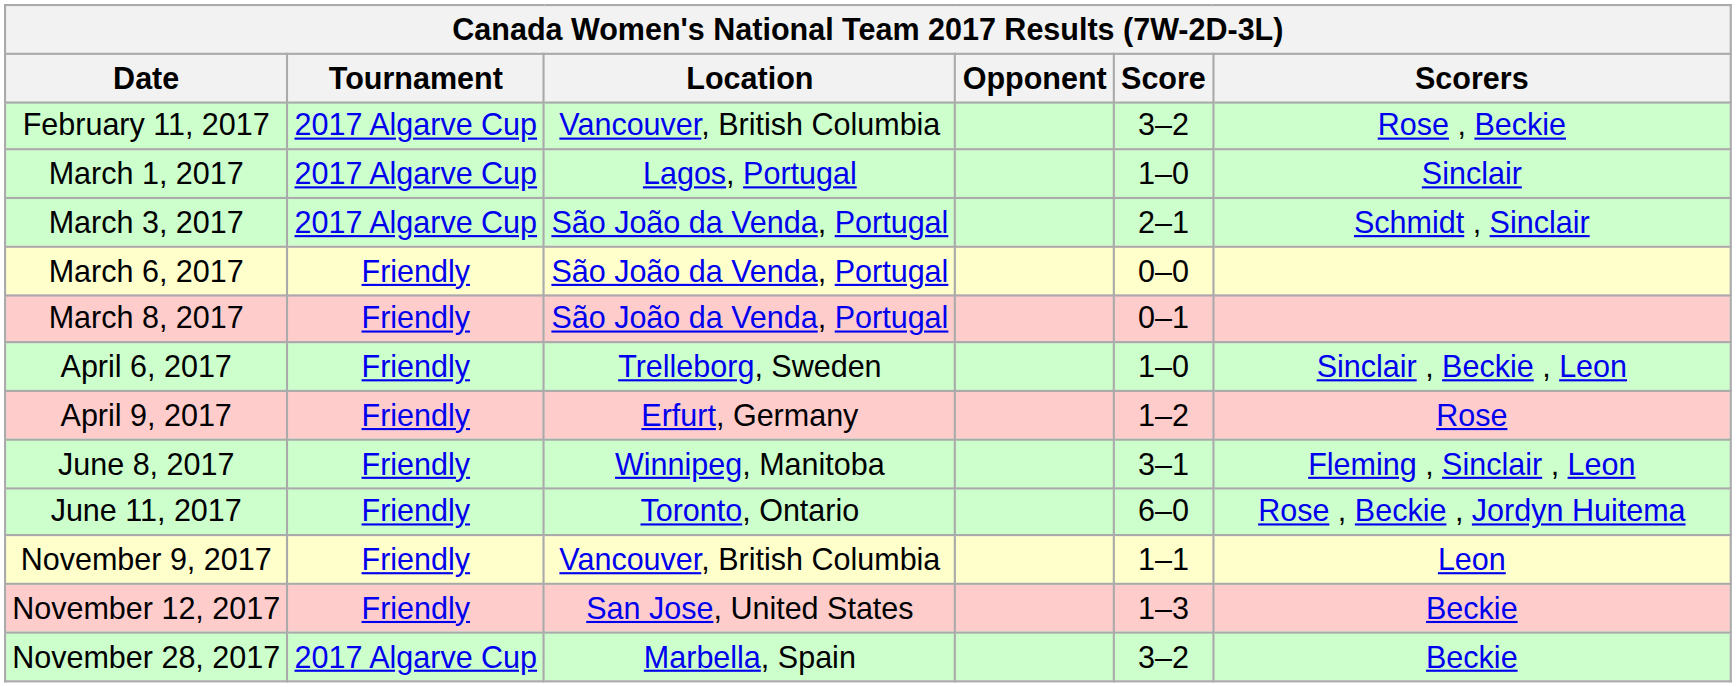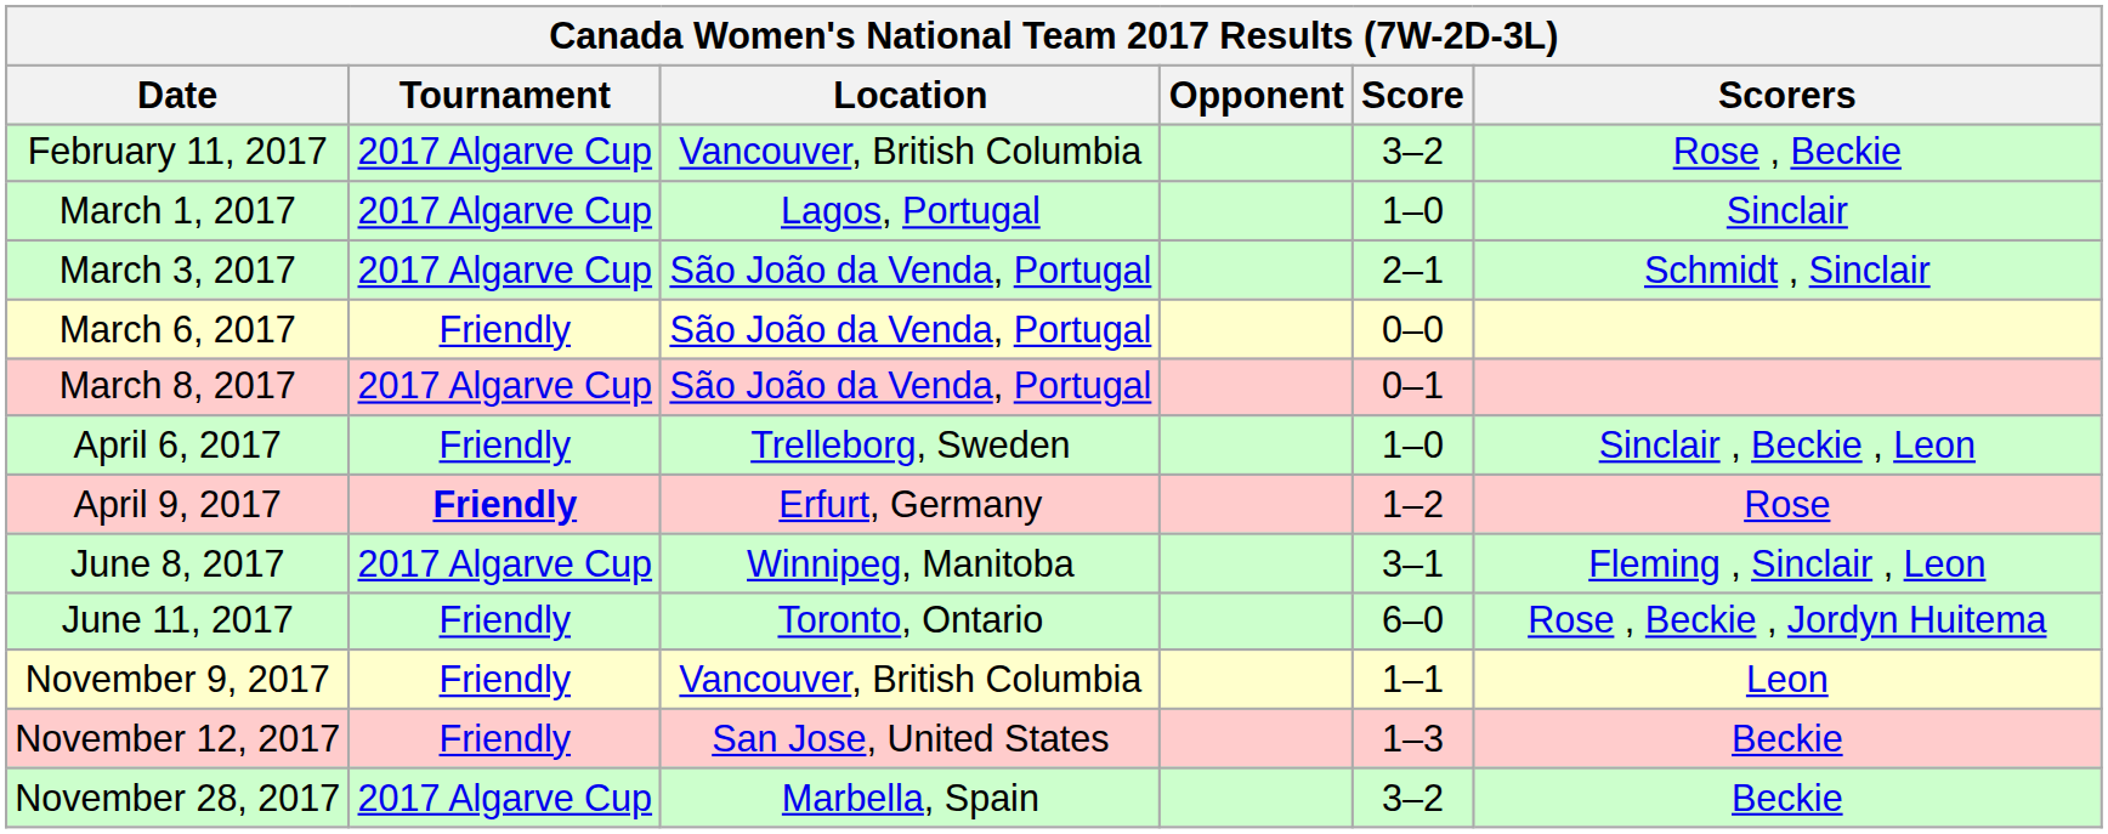 <table class="wikitable collapsible collapsed" style="font-size:90%">
 <tr>
 <th colspan="6"><strong>Canada Women's National Team 2017 Results (7W-2D-3L)</strong></th>
 </tr>
 <tr>
 <th>Date</th>
 <th>Tournament</th>
 <th>Location</th>
 <th>Opponent</th>
 <th>Score</th>
 <th width=30%>Scorers</th>
 </tr>
 <tr style="background:#cfc;">
 <td style="text-align: center;">February 11, 2017</td>
 <td style="text-align: center;"><a href='#'>2017 Algarve Cup</a></td>
 <td style="text-align: center;"><a href='#'>Vancouver</a>, British Columbia</td>
 <td></td>
 <td style="text-align: center;">3–2</td>
 <td style="text-align: center;"><a href='#'>Rose</a> , <a href='#'>Beckie</a> </td>
 </tr>
 <tr style="background:#cfc;">
 <td style="text-align: center;">March 1, 2017</td>
 <td style="text-align: center;"><a href='#'>2017 Algarve Cup</a></td>
 <td style="text-align: center;"><a href='#'>Lagos</a>, <a href='#'>Portugal</a></td>
 <td></td>
 <td style="text-align: center;">1–0</td>
 <td style="text-align: center;"><a href='#'>Sinclair</a> </td>
 </tr>
 <tr style="background:#cfc;">
 <td style="text-align: center;">March 3, 2017</td>
 <td style="text-align: center;"><a href='#'>2017 Algarve Cup</a></td>
 <td style="text-align: center;"><a href='#'>São João da Venda</a>, <a href='#'>Portugal</a></td>
 <td></td>
 <td style="text-align: center;">2–1</td>
 <td style="text-align: center;"><a href='#'>Schmidt</a> , <a href='#'>Sinclair</a> </td>
 </tr>
 <tr style="background:#ffc;">
 <td style="text-align: center;">March 6, 2017</td>
 <td style="text-align: center;"><a href='#'>Friendly</a></td>
 <td style="text-align: center;"><a href='#'>São João da Venda</a>, <a href='#'>Portugal</a></td>
 <td></td>
 <td style="text-align: center;">0–0</td>
 <td style="text-align: center;"></td>
 </tr>
 <tr style="background:#fcc;">
 <td style="text-align: center;">March 8, 2017</td>
-<td style="text-align: center;"><a href='#'>Friendly</a></td>
+<td style="text-align: center;"><a href='#'>2017 Algarve Cup</a></td>
 <td style="text-align: center;"><a href='#'>São João da Venda</a>, <a href='#'>Portugal</a></td>
 <td></td>
 <td style="text-align: center;">0–1</td>
 <td style="text-align: center;"></td>
 </tr>
 <tr style="background:#cfc;">
 <td style="text-align: center;">April 6, 2017</td>
 <td style="text-align: center;"><a href='#'>Friendly</a></td>
 <td style="text-align: center;"><a href='#'>Trelleborg</a>, Sweden</td>
 <td></td>
 <td style="text-align: center;">1–0</td>
 <td style="text-align: center;"><a href='#'>Sinclair</a> , <a href='#'>Beckie</a> , <a href='#'>Leon</a> </td>
 </tr>
 <tr style="background:#fcc;">
 <td style="text-align: center;">April 9, 2017</td>
-<td style="text-align: center;"><a href='#'>Friendly</a></td>
+<td style="text-align: center;"><strong><a href='#'>Friendly</a></strong></td>
 <td style="text-align: center;"><a href='#'>Erfurt</a>, Germany</td>
 <td></td>
 <td style="text-align: center;">1–2</td>
 <td style="text-align: center;"><a href='#'>Rose</a> </td>
 </tr>
 <tr style="background:#cfc;">
 <td style="text-align: center;">June 8, 2017</td>
-<td style="text-align: center;"><a href='#'>Friendly</a></td>
+<td style="text-align: center;"><a href='#'>2017 Algarve Cup</a></td>
 <td style="text-align: center;"><a href='#'>Winnipeg</a>, Manitoba</td>
 <td></td>
 <td style="text-align: center;">3–1</td>
 <td style="text-align: center;"><a href='#'>Fleming</a> , <a href='#'>Sinclair</a> , <a href='#'>Leon</a> </td>
 </tr>
 <tr style="background:#cfc;">
 <td style="text-align: center;">June 11, 2017</td>
 <td style="text-align: center;"><a href='#'>Friendly</a></td>
 <td style="text-align: center;"><a href='#'>Toronto</a>, Ontario</td>
 <td></td>
 <td style="text-align: center;">6–0</td>
 <td style="text-align: center;"><a href='#'>Rose</a> , <a href='#'>Beckie</a> , <a href='#'>Jordyn Huitema</a> </td>
 </tr>
 <tr style="background:#ffc;">
 <td style="text-align: center;">November 9, 2017</td>
 <td style="text-align: center;"><a href='#'>Friendly</a></td>
 <td style="text-align: center;"><a href='#'>Vancouver</a>, British Columbia</td>
 <td></td>
 <td style="text-align: center;">1–1</td>
 <td style="text-align: center;"><a href='#'>Leon</a> </td>
 </tr>
 <tr style="background:#fcc;">
 <td style="text-align: center;">November 12, 2017</td>
 <td style="text-align: center;"><a href='#'>Friendly</a></td>
 <td style="text-align: center;"><a href='#'>San Jose</a>, United States</td>
 <td></td>
 <td style="text-align: center;">1–3</td>
 <td style="text-align: center;"><a href='#'>Beckie</a> </td>
 </tr>
 <tr style="background:#cfc;">
 <td style="text-align: center;">November 28, 2017</td>
 <td style="text-align: center;"><a href='#'>2017 Algarve Cup</a></td>
 <td style="text-align: center;"><a href='#'>Marbella</a>, Spain</td>
 <td></td>
 <td style="text-align: center;">3–2</td>
 <td style="text-align: center;"><a href='#'>Beckie</a> </td>
 </tr>
 </table>
